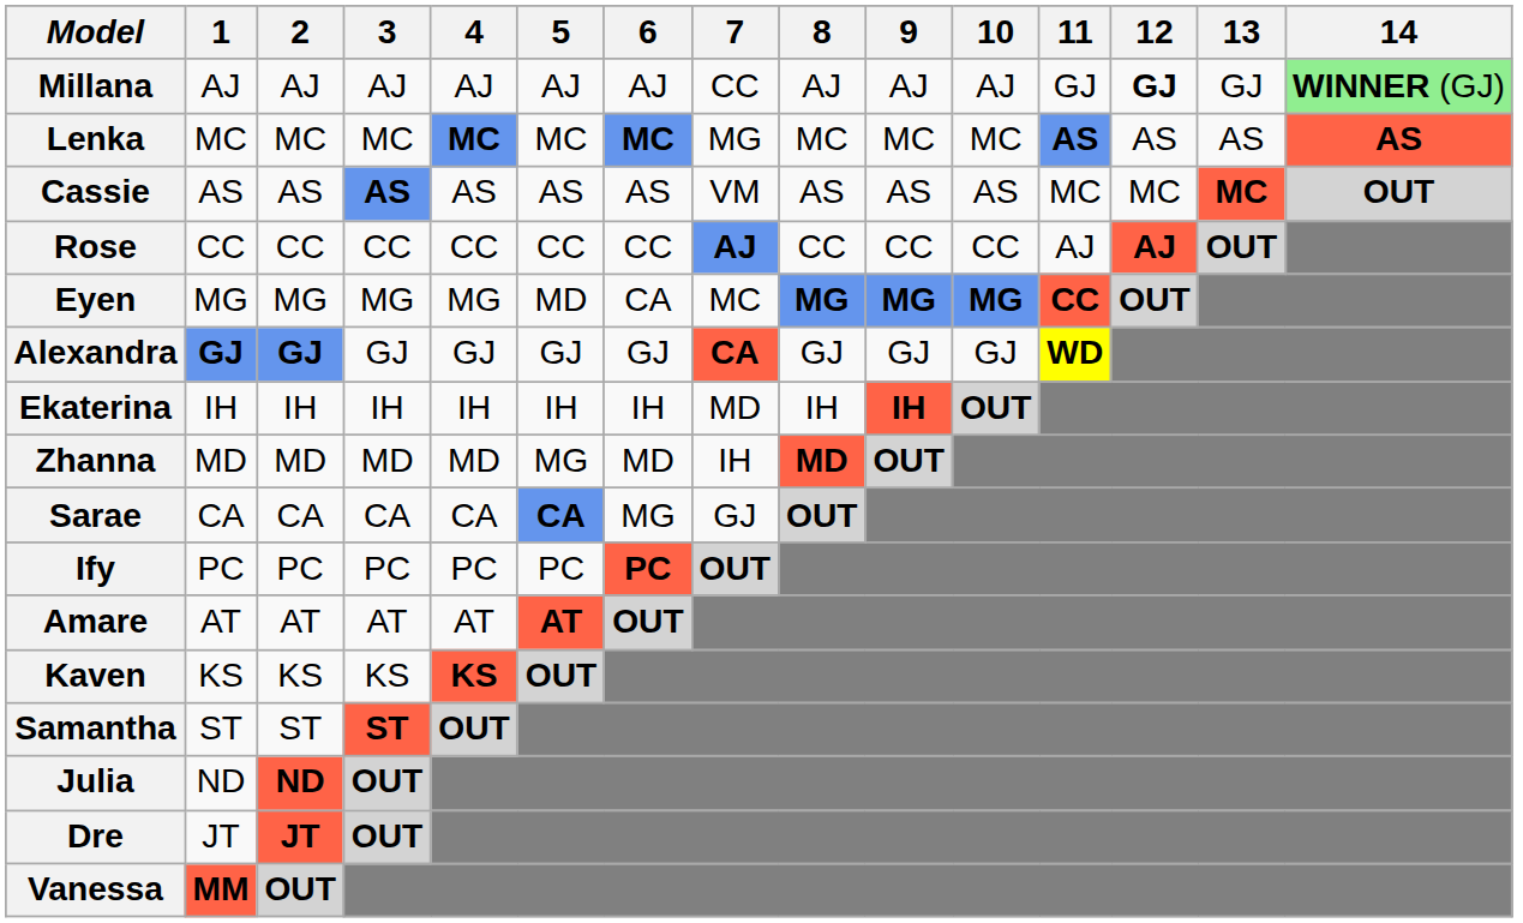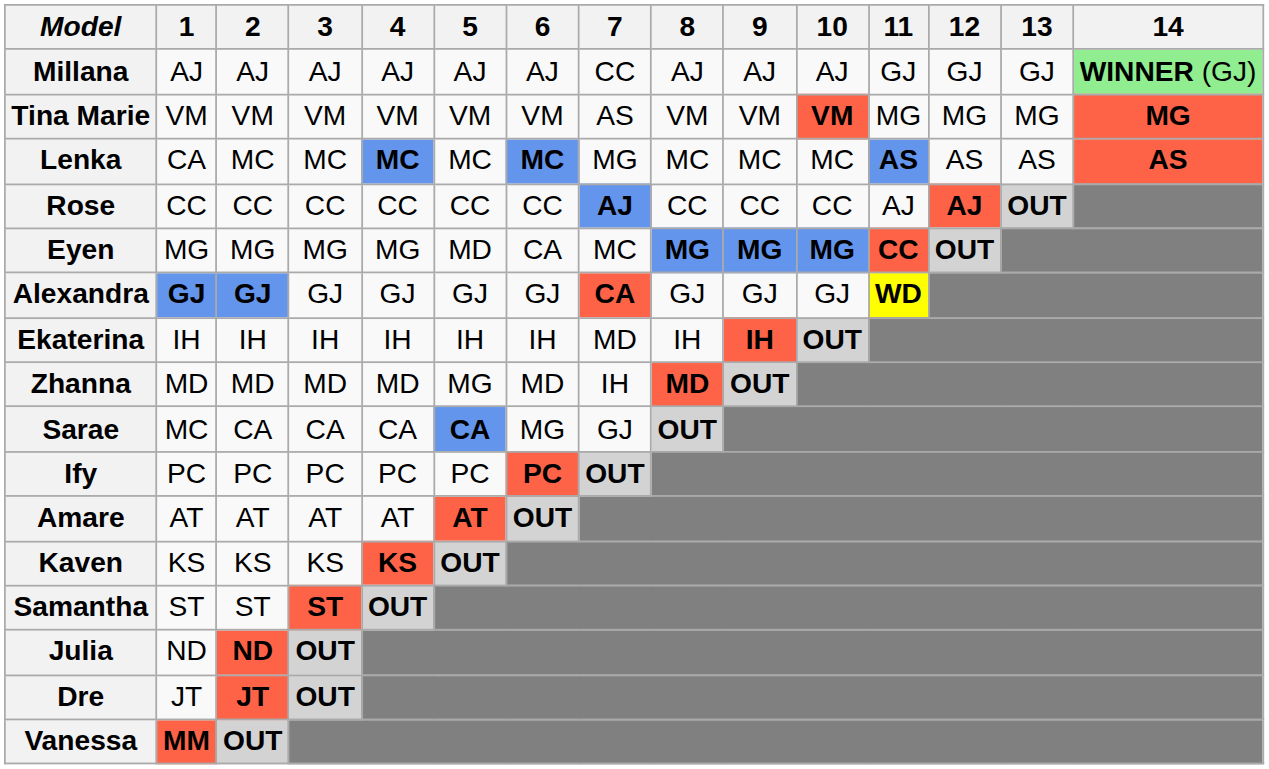 <table class="wikitable" style="text-align:center">
 <tr>
 <th><strong><em>Model</em></strong></th>
 <th>1</th>
 <th>2</th>
 <th>3</th>
 <th>4</th>
 <th>5</th>
 <th>6</th>
 <th>7</th>
 <th>8</th>
 <th>9</th>
 <th>10</th>
 <th>11 </th>
 <th>12</th>
 <th>13</th>
 <th>14</th>
 </tr>
 <tr>
 <th>Millana</th>
 <td>AJ</td>
 <td>AJ</td>
 <td>AJ</td>
 <td>AJ</td>
 <td>AJ</td>
 <td>AJ</td>
 <td>CC</td>
 <td>AJ</td>
 <td>AJ</td>
 <td>AJ</td>
 <td>GJ</td>
-<td><strong>GJ</strong></td>
+<td>GJ</td>
 <td>GJ</td>
 <td style="background:lightgreen;"><strong>WINNER</strong> (GJ)</td>
 </tr>
 <tr>
+<th>Tina Marie</th>
+<td>VM</td>
+<td>VM</td>
+<td>VM</td>
+<td>VM</td>
+<td>VM</td>
+<td>VM</td>
+<td>AS</td>
+<td>VM</td>
+<td>VM</td>
+<td bgcolor="tomato"><strong>VM</strong></td>
+<td>MG</td>
+<td>MG</td>
+<td>MG</td>
+<td style="background:tomato;"><strong>MG</strong></td>
+</tr>
+<tr>
 <th>Lenka</th>
-<td>MC</td>
+<td>CA</td>
 <td>MC</td>
 <td>MC</td>
 <td bgcolor="cornflowerblue"><strong>MC</strong></td>
 <td>MC</td>
 <td bgcolor="cornflowerblue"><strong>MC</strong></td>
 <td>MG</td>
 <td>MC</td>
 <td>MC</td>
 <td>MC</td>
 <td bgcolor="cornflowerblue"><strong>AS</strong></td>
 <td>AS</td>
 <td>AS</td>
 <td style="background:tomato;"><strong>AS</strong></td>
-</tr>
-<tr>
-<th>Cassie</th>
-<td>AS</td>
-<td>AS</td>
-<td bgcolor="cornflowerblue"><strong>AS</strong></td>
-<td>AS</td>
-<td>AS</td>
-<td>AS</td>
-<td>VM</td>
-<td>AS</td>
-<td>AS</td>
-<td>AS</td>
-<td>MC</td>
-<td>MC</td>
-<td bgcolor="tomato"><strong>MC</strong></td>
-<td bgcolor="lightgray"><strong>OUT</strong></td>
 </tr>
 <tr>
 <th>Rose</th>
 <td>CC</td>
 <td>CC</td>
 <td>CC</td>
 <td>CC</td>
 <td>CC</td>
 <td>CC</td>
 <td bgcolor="cornflowerblue"><strong>AJ</strong></td>
 <td>CC</td>
 <td>CC</td>
 <td>CC</td>
 <td>AJ</td>
 <td bgcolor="tomato"><strong>AJ</strong></td>
 <td bgcolor="lightgray"><strong>OUT</strong></td>
 <td style="background:gray;" colspan="1"></td>
 </tr>
 <tr>
 <th>Eyen</th>
 <td>MG</td>
 <td>MG</td>
 <td>MG</td>
 <td>MG</td>
 <td>MD</td>
 <td>CA</td>
 <td>MC</td>
 <td bgcolor="cornflowerblue"><strong>MG</strong></td>
 <td bgcolor="cornflowerblue"><strong>MG</strong></td>
 <td bgcolor="cornflowerblue"><strong>MG</strong></td>
 <td bgcolor="tomato"><strong>CC</strong></td>
 <td bgcolor="lightgray"><strong>OUT</strong></td>
 <td style="background:gray;" colspan="2"></td>
 </tr>
 <tr>
 <th>Alexandra</th>
 <td bgcolor="cornflowerblue"><strong>GJ</strong></td>
 <td bgcolor="cornflowerblue"><strong>GJ</strong></td>
 <td>GJ</td>
 <td>GJ</td>
 <td>GJ</td>
 <td>GJ</td>
 <td bgcolor="tomato"><strong>CA</strong></td>
 <td>GJ</td>
 <td>GJ</td>
 <td>GJ</td>
 <td bgcolor="yellow"><strong>WD</strong></td>
 <td style="background:gray;" colspan="3"></td>
 </tr>
 <tr>
 <th>Ekaterina</th>
 <td>IH</td>
 <td>IH</td>
 <td>IH</td>
 <td>IH</td>
 <td>IH</td>
 <td>IH</td>
 <td>MD</td>
 <td>IH</td>
 <td bgcolor="tomato"><strong>IH</strong></td>
 <td bgcolor="lightgray"><strong>OUT</strong></td>
 <td style="background:gray;" colspan="4"></td>
 </tr>
 <tr>
 <th>Zhanna</th>
 <td>MD</td>
 <td>MD</td>
 <td>MD</td>
 <td>MD</td>
 <td>MG</td>
 <td>MD</td>
 <td>IH</td>
 <td bgcolor="tomato"><strong>MD</strong></td>
 <td bgcolor="lightgray"><strong>OUT</strong></td>
 <td style="background:gray;" colspan="5"></td>
 </tr>
 <tr>
 <th>Sarae</th>
-<td>CA</td>
+<td>MC</td>
 <td>CA</td>
 <td>CA</td>
 <td>CA</td>
 <td bgcolor="cornflowerblue"><strong>CA</strong></td>
 <td>MG</td>
 <td>GJ</td>
 <td bgcolor="lightgray"><strong>OUT</strong></td>
 <td style="background:gray;" colspan="6"></td>
 </tr>
 <tr>
 <th>Ify</th>
 <td>PC</td>
 <td>PC</td>
 <td>PC</td>
 <td>PC</td>
 <td>PC</td>
 <td bgcolor="tomato"><strong>PC</strong></td>
 <td bgcolor="lightgray"><strong>OUT</strong></td>
 <td style="background:gray;" colspan="7"></td>
 </tr>
 <tr>
 <th>Amare</th>
 <td>AT</td>
 <td>AT</td>
 <td>AT</td>
 <td>AT</td>
 <td bgcolor="tomato"><strong>AT</strong></td>
 <td bgcolor="lightgray"><strong>OUT</strong></td>
 <td style="background:gray;" colspan="8"></td>
 </tr>
 <tr>
 <th>Kaven</th>
 <td>KS</td>
 <td>KS</td>
 <td>KS</td>
 <td bgcolor="tomato"><strong>KS</strong></td>
 <td bgcolor="lightgray"><strong>OUT</strong></td>
 <td style="background:gray;" colspan="9"></td>
 </tr>
 <tr>
 <th>Samantha</th>
 <td>ST</td>
 <td>ST</td>
 <td bgcolor="tomato"><strong>ST</strong></td>
 <td bgcolor="lightgray"><strong>OUT</strong></td>
 <td style="background:gray;" colspan="10"></td>
 </tr>
 <tr>
 <th>Julia</th>
 <td>ND</td>
 <td bgcolor="tomato"><strong>ND</strong></td>
 <td bgcolor="lightgray"><strong>OUT</strong></td>
 <td style="background:gray;" colspan="11"></td>
 </tr>
 <tr>
 <th>Dre</th>
 <td>JT</td>
 <td bgcolor="tomato"><strong>JT</strong></td>
 <td bgcolor="lightgray"><strong>OUT</strong></td>
 <td style="background:gray;" colspan="11"></td>
 </tr>
 <tr>
 <th>Vanessa</th>
 <td bgcolor="tomato"><strong>MM</strong></td>
 <td bgcolor="lightgray"><strong>OUT</strong></td>
 <td style="background:gray;" colspan="12"></td>
 </tr>
 </table>
